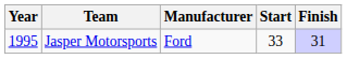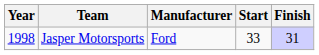 <table class="wikitable" style="font-size: 90%;">
 <tr>
 <th>Year</th>
 <th>Team</th>
 <th>Manufacturer</th>
 <th>Start</th>
 <th>Finish</th>
 </tr>
 <tr>
-<td><a href='#'>1995</a></td>
+<td><a href='#'>1998</a></td>
 <td><a href='#'>Jasper Motorsports</a></td>
 <td><a href='#'>Ford</a></td>
 <td align=center>33</td>
 <td align=center style="background:#CFCFFF;">31</td>
 </tr>
 </table>
